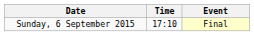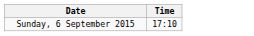 <table class = "wikitable" style="text-align:center;">
 <tr>
 <th width=220>Date</th>
 <th width=50>Time</th>
-<th width=100>Event</th>
 </tr>
 <tr>
 <td>Sunday, 6 September 2015</td>
 <td>17:10</td>
-<td bgcolor=ffffcc>Final</td>
 </tr>
 </table>
